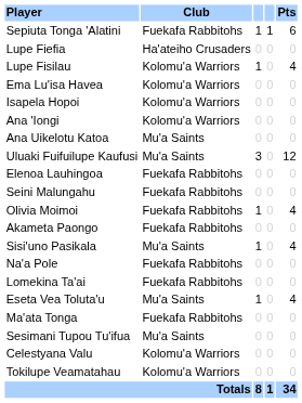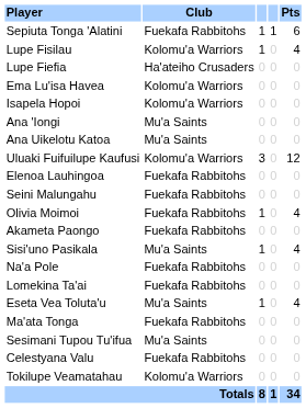 <table class="sortable" border="0" cellspacing="2" cellpadding="2" style="text-align:right">
 <tr style="background:#AAD0FF">
 <th align=left>Player</th>
 <th align=center>Club</th>
 <th></th>
 <th></th>
 <th>Pts</th>
 </tr>
 <tr>
 <td align=left>Sepiuta Tonga 'Alatini</td>
 <td align=left> Fuekafa Rabbitohs</td>
 <td>1</td>
 <td>1</td>
 <td>6</td>
 </tr>
 <tr>
+<td align=left>Lupe Fisilau</td>
+<td align=left> Kolomu'a Warriors</td>
+<td>1</td>
+<td style="color:lightgray">0</td>
+<td>4</td>
+</tr>
+<tr>
 <td align=left>Lupe Fiefia</td>
 <td align=left> Ha'ateiho Crusaders</td>
 <td style="color:lightgray">0</td>
 <td style="color:lightgray">0</td>
 <td style="color:lightgray">0</td>
-</tr>
-<tr>
-<td align=left>Lupe Fisilau</td>
-<td align=left> Kolomu'a Warriors</td>
-<td>1</td>
-<td style="color:lightgray">0</td>
-<td>4</td>
 </tr>
 <tr>
 <td align=left>Ema Lu'isa Havea</td>
 <td align=left> Kolomu'a Warriors</td>
 <td style="color:lightgray">0</td>
 <td style="color:lightgray">0</td>
 <td style="color:lightgray">0</td>
 </tr>
 <tr>
 <td align=left>Isapela Hopoi</td>
 <td align=left> Kolomu'a Warriors</td>
 <td style="color:lightgray">0</td>
 <td style="color:lightgray">0</td>
 <td style="color:lightgray">0</td>
 </tr>
 <tr>
 <td align=left>Ana 'Iongi</td>
-<td align=left> Kolomu'a Warriors</td>
+<td align=left> Mu'a Saints</td>
 <td style="color:lightgray">0</td>
 <td style="color:lightgray">0</td>
 <td style="color:lightgray">0</td>
 </tr>
 <tr>
 <td align=left>Ana Uikelotu Katoa</td>
 <td align=left> Mu'a Saints</td>
 <td style="color:lightgray">0</td>
 <td style="color:lightgray">0</td>
 <td style="color:lightgray">0</td>
 </tr>
 <tr>
 <td align=left>Uluaki Fuifuilupe Kaufusi</td>
-<td align=left> Mu'a Saints</td>
+<td align=left> Kolomu'a Warriors</td>
 <td>3</td>
 <td style="color:lightgray">0</td>
 <td>12</td>
 </tr>
 <tr>
 <td align=left>Elenoa Lauhingoa</td>
 <td align=left> Fuekafa Rabbitohs</td>
 <td style="color:lightgray">0</td>
 <td style="color:lightgray">0</td>
 <td style="color:lightgray">0</td>
 </tr>
 <tr>
 <td align=left>Seini Malungahu</td>
 <td align=left> Fuekafa Rabbitohs</td>
 <td style="color:lightgray">0</td>
 <td style="color:lightgray">0</td>
 <td style="color:lightgray">0</td>
 </tr>
 <tr>
 <td align=left>Olivia Moimoi</td>
 <td align=left> Fuekafa Rabbitohs</td>
 <td>1</td>
 <td style="color:lightgray">0</td>
 <td>4</td>
 </tr>
 <tr>
 <td align=left>Akameta Paongo</td>
 <td align=left> Fuekafa Rabbitohs</td>
 <td style="color:lightgray">0</td>
 <td style="color:lightgray">0</td>
 <td style="color:lightgray">0</td>
 </tr>
 <tr>
 <td align=left>Sisi'uno Pasikala</td>
 <td align=left> Mu'a Saints</td>
 <td>1</td>
 <td style="color:lightgray">0</td>
 <td>4</td>
 </tr>
 <tr>
 <td align=left>Na'a Pole</td>
 <td align=left> Fuekafa Rabbitohs</td>
 <td style="color:lightgray">0</td>
 <td style="color:lightgray">0</td>
 <td style="color:lightgray">0</td>
 </tr>
 <tr>
 <td align=left>Lomekina Ta'ai</td>
 <td align=left> Fuekafa Rabbitohs</td>
 <td style="color:lightgray">0</td>
 <td style="color:lightgray">0</td>
 <td style="color:lightgray">0</td>
 </tr>
 <tr>
 <td align=left>Eseta Vea Toluta'u</td>
 <td align=left> Mu'a Saints</td>
 <td>1</td>
 <td style="color:lightgray">0</td>
 <td>4</td>
 </tr>
 <tr>
 <td align=left>Ma'ata Tonga</td>
 <td align=left> Fuekafa Rabbitohs</td>
 <td style="color:lightgray">0</td>
 <td style="color:lightgray">0</td>
 <td style="color:lightgray">0</td>
 </tr>
 <tr>
 <td align=left>Sesimani Tupou Tu'ifua</td>
 <td align=left> Mu'a Saints</td>
 <td style="color:lightgray">0</td>
 <td style="color:lightgray">0</td>
 <td style="color:lightgray">0</td>
 </tr>
 <tr>
 <td align=left>Celestyana Valu</td>
-<td align=left> Kolomu'a Warriors</td>
+<td align=left> Fuekafa Rabbitohs</td>
 <td style="color:lightgray">0</td>
 <td style="color:lightgray">0</td>
 <td style="color:lightgray">0</td>
 </tr>
 <tr>
 <td align=left>Tokilupe Veamatahau</td>
 <td align=left> Kolomu'a Warriors</td>
 <td style="color:lightgray">0</td>
 <td style="color:lightgray">0</td>
 <td style="color:lightgray">0</td>
 </tr>
 <tr style="background:#AAD0FF">
 <td colspan=2><strong>Totals</strong></td>
 <td><strong>8</strong></td>
 <td><strong>1</strong></td>
 <td><strong>34</strong></td>
 </tr>
 </table>
